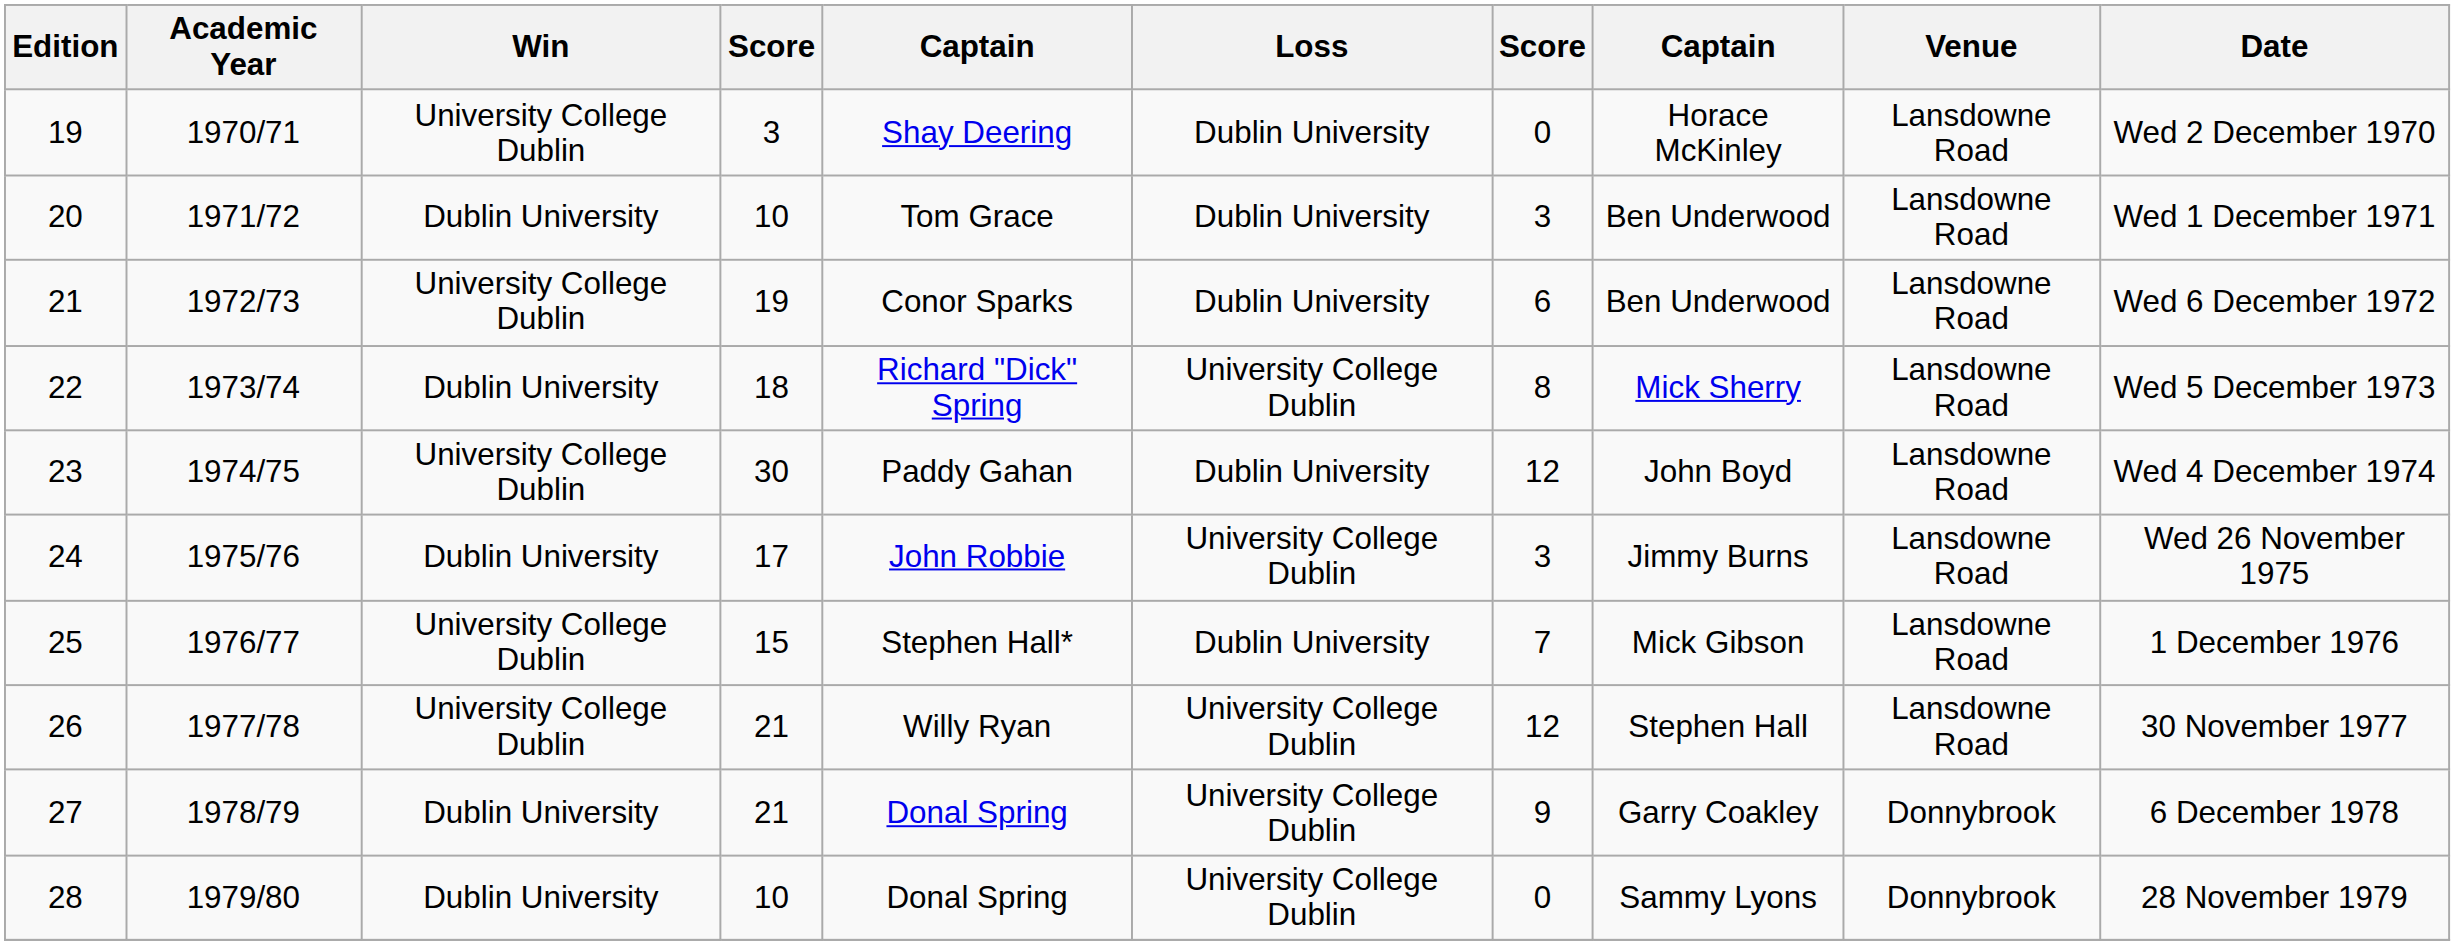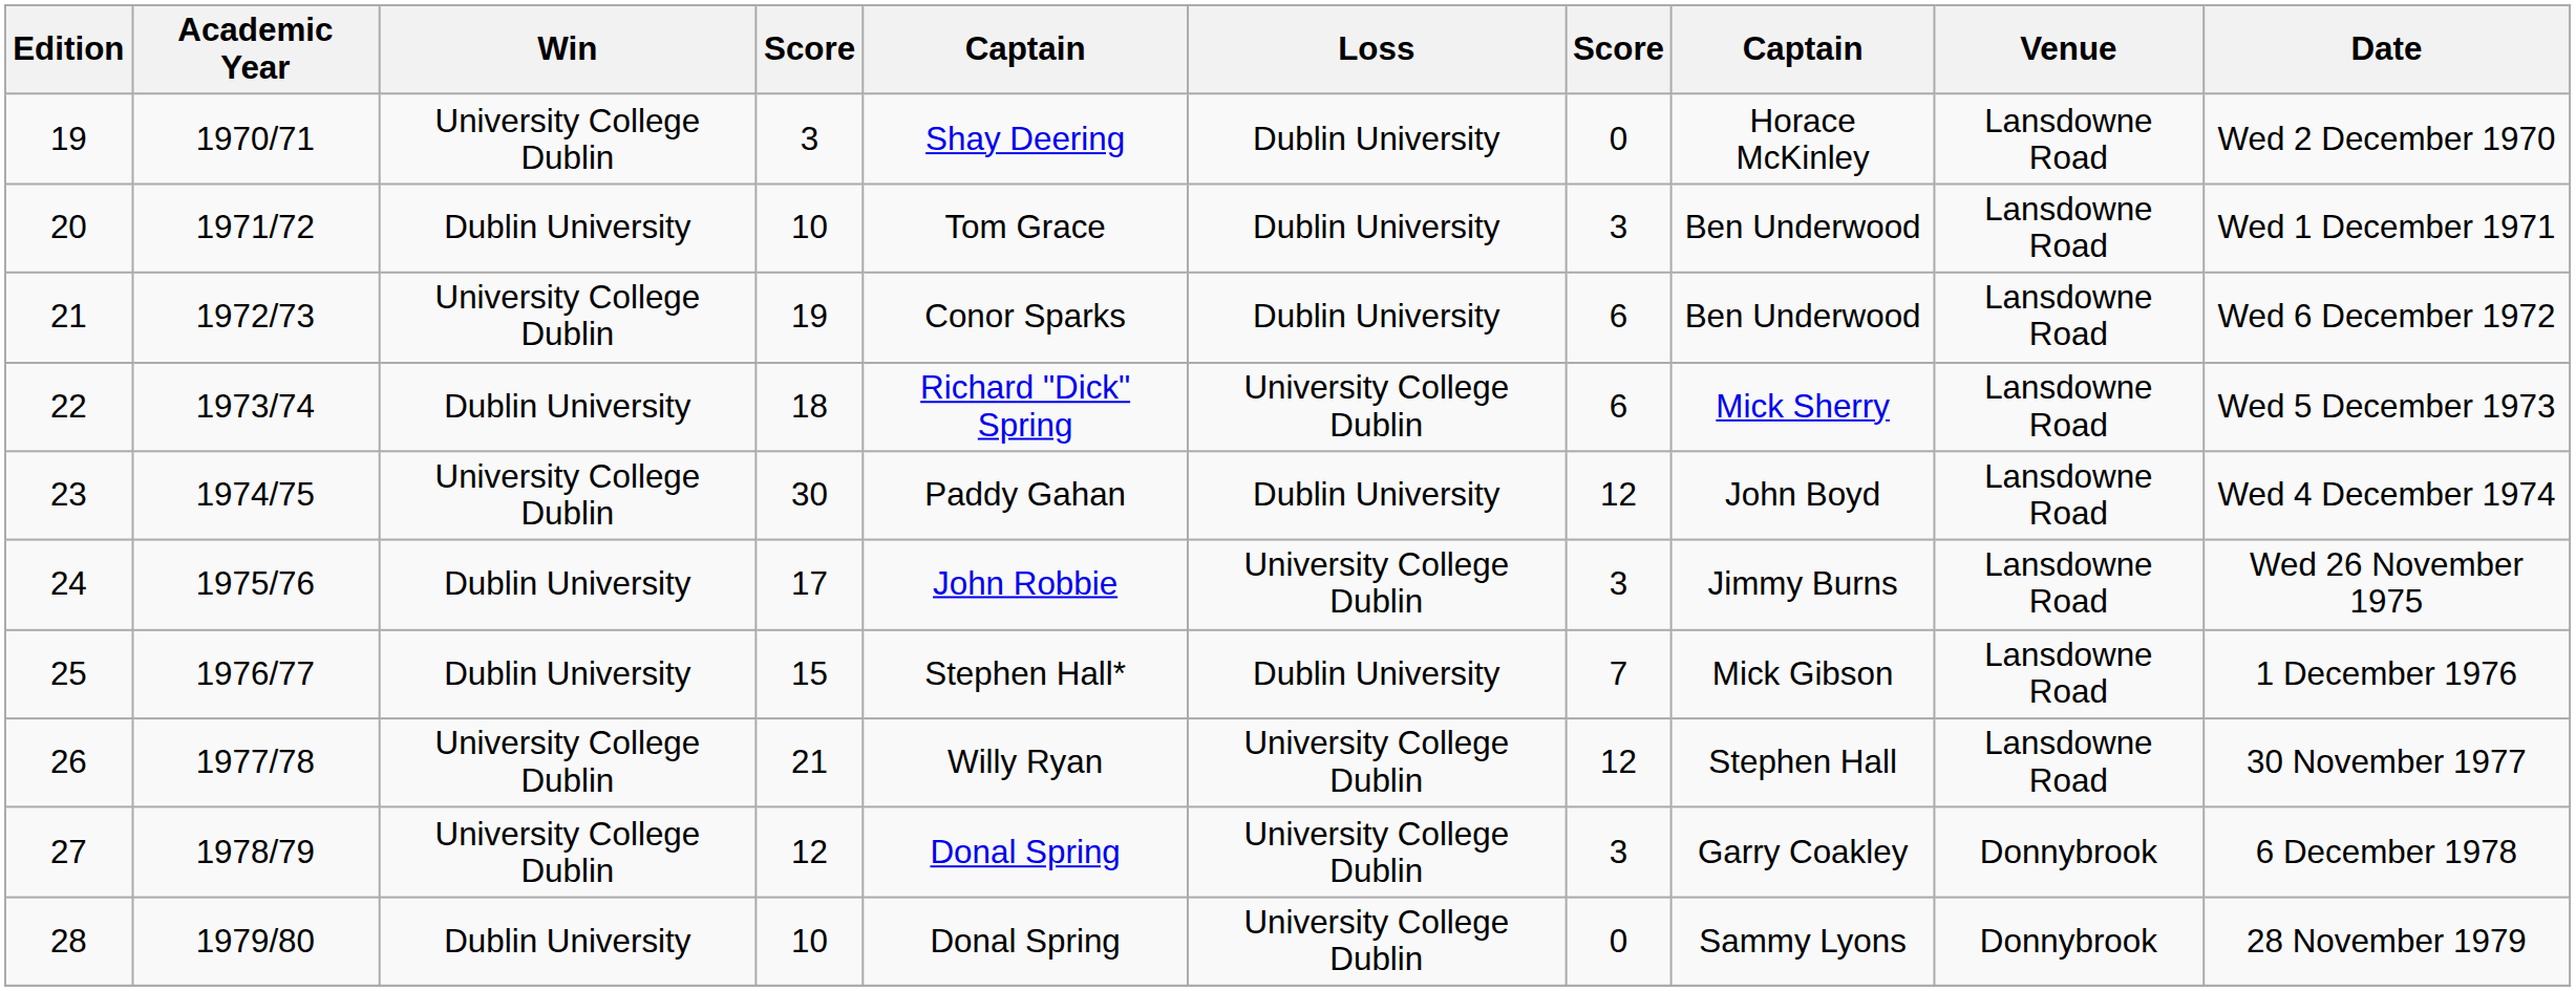 <table class="wikitable">
 <tr>
 <th>Edition</th>
 <th>Academic Year</th>
 <th>Win</th>
 <th>Score</th>
 <th>Captain</th>
 <th>Loss</th>
 <th>Score</th>
 <th>Captain</th>
 <th>Venue</th>
 <th>Date</th>
 </tr>
 <tr align="center">
 <td>19</td>
 <td>1970/71</td>
 <td>University College Dublin</td>
 <td>3</td>
 <td><a href='#'>Shay Deering</a></td>
 <td>Dublin University</td>
 <td>0</td>
 <td>Horace McKinley</td>
 <td>Lansdowne Road</td>
 <td>Wed 2 December 1970</td>
 </tr>
 <tr align="center">
 <td>20</td>
 <td>1971/72</td>
 <td>Dublin University</td>
 <td>10</td>
 <td>Tom Grace</td>
 <td>Dublin University</td>
 <td>3</td>
 <td>Ben Underwood</td>
 <td>Lansdowne Road</td>
 <td>Wed 1 December 1971</td>
 </tr>
 <tr align="center">
 <td>21</td>
 <td>1972/73</td>
 <td>University College Dublin</td>
 <td>19</td>
 <td>Conor Sparks</td>
 <td>Dublin University</td>
 <td>6</td>
 <td>Ben Underwood</td>
 <td>Lansdowne Road</td>
 <td>Wed 6 December 1972</td>
 </tr>
 <tr align="center">
 <td>22</td>
 <td>1973/74</td>
 <td>Dublin University</td>
 <td>18</td>
 <td><a href='#'>Richard "Dick" Spring</a></td>
 <td>University College Dublin</td>
-<td>8</td>
+<td>6</td>
 <td><a href='#'>Mick Sherry</a></td>
 <td>Lansdowne Road</td>
 <td>Wed 5 December 1973</td>
 </tr>
 <tr align="center">
 <td>23</td>
 <td>1974/75</td>
 <td>University College Dublin</td>
 <td>30</td>
 <td>Paddy Gahan</td>
 <td>Dublin University</td>
 <td>12</td>
 <td>John Boyd</td>
 <td>Lansdowne Road</td>
 <td>Wed 4 December 1974</td>
 </tr>
 <tr align="center">
 <td>24</td>
 <td>1975/76</td>
 <td>Dublin University</td>
 <td>17</td>
 <td><a href='#'>John Robbie</a></td>
 <td>University College Dublin</td>
 <td>3</td>
 <td>Jimmy Burns</td>
 <td>Lansdowne Road</td>
 <td>Wed 26 November 1975</td>
 </tr>
 <tr align="center">
 <td>25</td>
 <td>1976/77</td>
-<td>University College Dublin</td>
+<td>Dublin University</td>
 <td>15</td>
 <td>Stephen Hall*</td>
 <td>Dublin University</td>
 <td>7</td>
 <td>Mick Gibson</td>
 <td>Lansdowne Road</td>
 <td>1 December 1976</td>
 </tr>
 <tr align="center">
 <td>26</td>
 <td>1977/78</td>
 <td>University College Dublin</td>
 <td>21</td>
 <td>Willy Ryan</td>
 <td>University College Dublin</td>
 <td>12</td>
 <td>Stephen Hall</td>
 <td>Lansdowne Road</td>
 <td>30 November 1977</td>
 </tr>
 <tr align="center">
 <td>27</td>
 <td>1978/79</td>
-<td>Dublin University</td>
-<td>21</td>
+<td>University College Dublin</td>
+<td>12</td>
 <td><a href='#'>Donal Spring</a></td>
 <td>University College Dublin</td>
-<td>9</td>
+<td>3</td>
 <td>Garry Coakley</td>
 <td>Donnybrook</td>
 <td>6 December 1978</td>
 </tr>
 <tr align="center">
 <td>28</td>
 <td>1979/80</td>
 <td>Dublin University</td>
 <td>10</td>
 <td>Donal Spring</td>
 <td>University College Dublin</td>
 <td>0</td>
 <td>Sammy Lyons</td>
 <td>Donnybrook</td>
 <td>28 November 1979</td>
 </tr>
 <tr align="center">
 </tr>
 </table>
